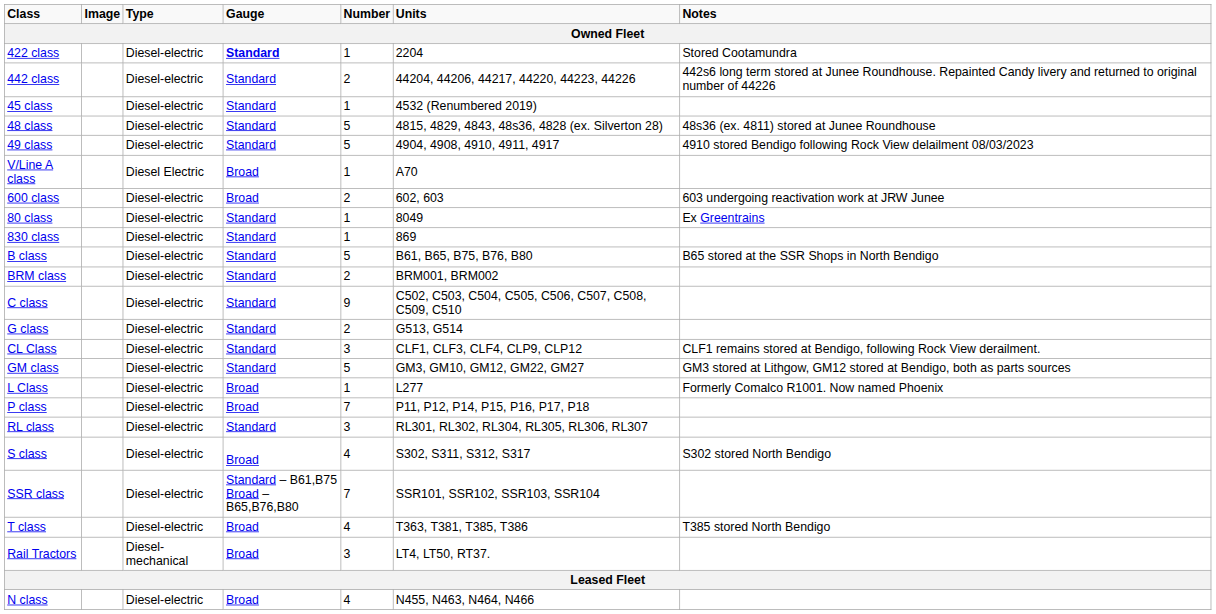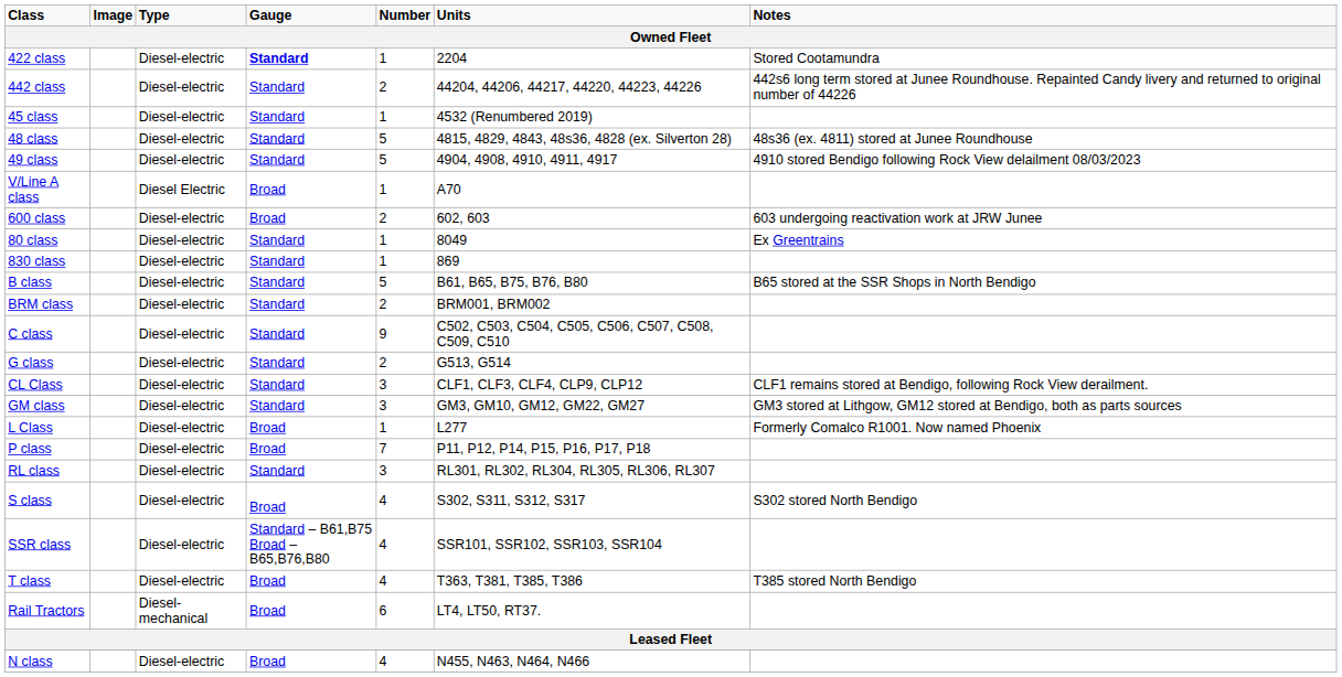 <table class="wikitable sortable">
 <tr style="background:#f9f9f9;">
 <td><strong>Class</strong></td>
 <td><strong>Image</strong></td>
 <td><strong>Type</strong></td>
 <td><strong>Gauge</strong></td>
 <td><strong>Number</strong></td>
 <td><strong>Units</strong></td>
 <td><strong>Notes</strong></td>
 </tr>
 <tr>
 <th colspan="8"><strong>Owned Fleet</strong></th>
 </tr>
 <tr bgcolor="#FFFFFF">
 <td><a href='#'>422 class</a></td>
 <td></td>
 <td>Diesel-electric</td>
 <td><strong><a href='#'>Standard</a></strong></td>
 <td>1</td>
 <td>2204</td>
 <td>Stored Cootamundra</td>
 </tr>
 <tr bgcolor="#FFFFFF">
 <td><a href='#'>442 class</a></td>
 <td></td>
 <td>Diesel-electric</td>
 <td><a href='#'>Standard</a></td>
 <td>2</td>
 <td>44204, 44206, 44217, 44220, 44223, 44226</td>
 <td>442s6 long term stored at Junee Roundhouse. Repainted Candy livery and returned to original number of 44226</td>
 </tr>
 <tr bgcolor="#FFFFFF">
 <td><a href='#'>45 class</a></td>
 <td></td>
 <td>Diesel-electric</td>
 <td><a href='#'>Standard</a></td>
 <td>1</td>
 <td>4532 (Renumbered 2019)</td>
 <td></td>
 </tr>
 <tr bgcolor="#FFFFFF">
 <td><a href='#'>48 class</a></td>
 <td></td>
 <td>Diesel-electric</td>
 <td><a href='#'>Standard</a></td>
 <td>5</td>
 <td>4815, 4829, 4843, 48s36, 4828 (ex. Silverton 28)</td>
 <td>48s36 (ex. 4811) stored at Junee Roundhouse</td>
 </tr>
 <tr bgcolor="#FFFFFF">
 <td><a href='#'>49 class</a></td>
 <td></td>
 <td>Diesel-electric</td>
 <td><a href='#'>Standard</a></td>
 <td>5</td>
 <td>4904, 4908, 4910, 4911, 4917</td>
 <td>4910 stored Bendigo following Rock View delailment 08/03/2023</td>
 </tr>
 <tr bgcolor="#FFFFFF">
 <td><a href='#'>V/Line A class</a></td>
 <td></td>
 <td>Diesel Electric</td>
 <td><a href='#'>Broad</a></td>
 <td>1</td>
 <td>A70</td>
 <td></td>
 </tr>
 <tr bgcolor="#FFFFFF">
 <td><a href='#'>600 class</a></td>
 <td></td>
 <td>Diesel-electric</td>
 <td><a href='#'>Broad</a></td>
 <td>2</td>
 <td>602, 603</td>
 <td>603 undergoing reactivation work at JRW Junee</td>
 </tr>
 <tr bgcolor="#FFFFFF">
 <td><a href='#'>80 class</a></td>
 <td></td>
 <td>Diesel-electric</td>
 <td><a href='#'>Standard</a></td>
 <td>1</td>
 <td>8049</td>
 <td>Ex <a href='#'>Greentrains</a></td>
 </tr>
 <tr bgcolor="#FFFFFF">
 <td><a href='#'>830 class</a></td>
 <td></td>
 <td>Diesel-electric</td>
 <td><a href='#'>Standard</a></td>
 <td>1</td>
 <td>869</td>
 <td></td>
 </tr>
 <tr bgcolor="#FFFFFF">
 <td><a href='#'>B class</a></td>
 <td></td>
 <td>Diesel-electric</td>
 <td><a href='#'>Standard</a></td>
 <td>5</td>
 <td>B61, B65, B75, B76, B80</td>
 <td>B65 stored at the SSR Shops in North Bendigo</td>
 </tr>
 <tr bgcolor="#FFFFFF">
 <td><a href='#'>BRM class</a></td>
 <td></td>
 <td>Diesel-electric</td>
 <td><a href='#'>Standard</a></td>
 <td>2</td>
 <td>BRM001, BRM002</td>
 <td></td>
 </tr>
 <tr bgcolor="#FFFFFF">
 <td><a href='#'>C class</a></td>
 <td></td>
 <td>Diesel-electric</td>
 <td><a href='#'>Standard</a></td>
 <td>9</td>
 <td>C502, C503, C504, C505, C506, C507, C508, C509, C510</td>
 <td></td>
 </tr>
 <tr bgcolor="#FFFFFF">
 <td><a href='#'>G class</a></td>
 <td></td>
 <td>Diesel-electric</td>
 <td><a href='#'>Standard</a></td>
 <td>2</td>
 <td>G513, G514</td>
 <td></td>
 </tr>
 <tr bgcolor="#FFFFFF">
 <td><a href='#'>CL Class</a></td>
 <td></td>
 <td>Diesel-electric</td>
 <td><a href='#'>Standard</a></td>
 <td>3</td>
 <td>CLF1, CLF3, CLF4, CLP9, CLP12</td>
 <td>CLF1 remains stored at Bendigo, following Rock View derailment.</td>
 </tr>
 <tr bgcolor="#FFFFFF">
 <td><a href='#'>GM class</a></td>
 <td></td>
 <td>Diesel-electric</td>
 <td><a href='#'>Standard</a></td>
-<td>5</td>
+<td>3</td>
 <td>GM3, GM10, GM12, GM22, GM27</td>
 <td>GM3 stored at Lithgow, GM12 stored at Bendigo, both as parts sources</td>
 </tr>
 <tr bgcolor="#FFFFFF">
 <td><a href='#'>L Class</a></td>
 <td></td>
 <td>Diesel-electric</td>
 <td><a href='#'>Broad</a></td>
 <td>1</td>
 <td>L277</td>
 <td>Formerly Comalco R1001. Now named Phoenix</td>
 </tr>
 <tr bgcolor="#FFFFFF">
 <td><a href='#'>P class</a></td>
 <td></td>
 <td>Diesel-electric</td>
 <td><a href='#'>Broad</a></td>
 <td>7</td>
 <td>P11, P12, P14, P15, P16, P17, P18</td>
 <td></td>
 </tr>
 <tr bgcolor="#FFFFFF">
 <td><a href='#'>RL class</a></td>
 <td></td>
 <td>Diesel-electric</td>
 <td><a href='#'>Standard</a></td>
 <td>3</td>
 <td>RL301, RL302, RL304, RL305, RL306, RL307</td>
 <td></td>
 </tr>
 <tr bgcolor="#FFFFFF">
 <td><a href='#'>S class</a></td>
 <td></td>
 <td>Diesel-electric</td>
 <td><br><a href='#'>Broad</a></td>
 <td>4</td>
 <td>S302, S311, S312, S317</td>
 <td>S302 stored North Bendigo</td>
 </tr>
 <tr bgcolor="#FFFFFF">
 <td><a href='#'>SSR class</a></td>
 <td></td>
 <td>Diesel-electric</td>
 <td><a href='#'>Standard</a> – B61,B75<br><a href='#'>Broad</a> – B65,B76,B80</td>
-<td>7</td>
+<td>4</td>
 <td>SSR101, SSR102, SSR103, SSR104</td>
 <td></td>
 </tr>
 <tr bgcolor="#FFFFFF">
 <td><a href='#'>T class</a></td>
 <td></td>
 <td>Diesel-electric</td>
 <td><a href='#'>Broad</a></td>
 <td>4</td>
 <td>T363, T381, T385, T386</td>
 <td>T385 stored North Bendigo</td>
 </tr>
 <tr bgcolor="#FFFFFF">
 <td><a href='#'>Rail Tractors</a></td>
 <td></td>
 <td>Diesel-mechanical</td>
 <td><a href='#'>Broad</a></td>
-<td>3</td>
+<td>6</td>
 <td>LT4, LT50, RT37.</td>
 <td></td>
 </tr>
 <tr>
 <th colspan="8"><strong>Leased Fleet</strong></th>
 </tr>
 <tr bgcolor="#FFFFFF">
 <td><a href='#'>N class</a></td>
 <td></td>
 <td>Diesel-electric</td>
 <td><a href='#'>Broad</a></td>
 <td>4</td>
 <td>N455, N463, N464, N466</td>
 <td></td>
 </tr>
 </table>
